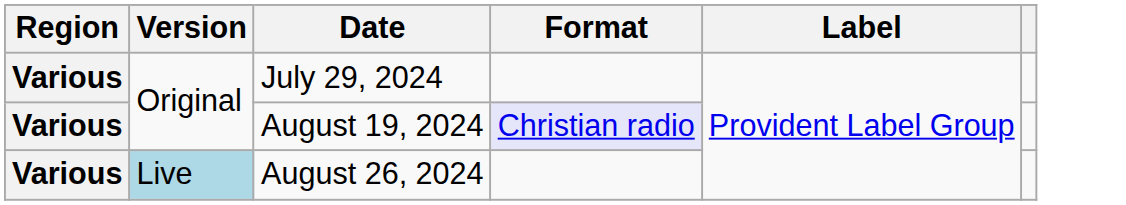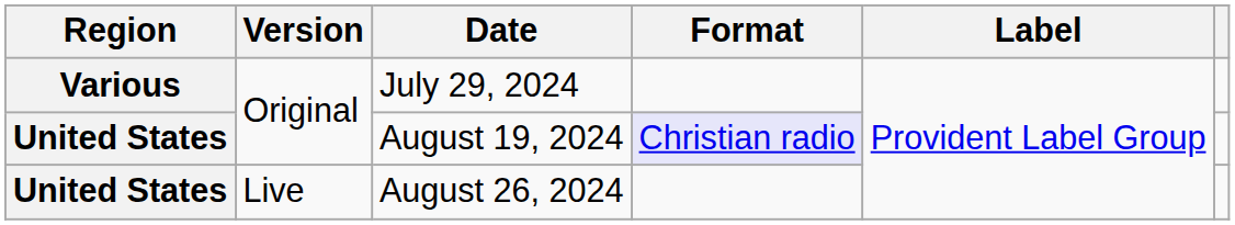 <table class="wikitable plainrowheaders">
 <tr>
 <th scope="col">Region</th>
 <th scope="col">Version</th>
 <th scope="col">Date</th>
 <th scope="col">Format</th>
 <th scope="col">Label</th>
 <th scope="col"></th>
 </tr>
 <tr>
 <th scope="row">Various</th>
 <td rowspan="2">Original</td>
 <td>July 29, 2024</td>
 <td></td>
 <td rowspan="3"><a href='#'>Provident Label Group</a></td>
 <td></td>
 </tr>
 <tr>
-<th scope="row">Various</th>
+<th scope="row">United States</th>
 <td>August 19, 2024</td>
 <td style="background: lavender;"><a href='#'>Christian radio</a></td>
 <td></td>
 </tr>
 <tr>
-<th scope="row">Various</th>
-<td style="background: lightblue;">Live</td>
+<th scope="row">United States</th>
+<td>Live</td>
 <td>August 26, 2024</td>
 <td></td>
 <td></td>
 </tr>
 </table>
